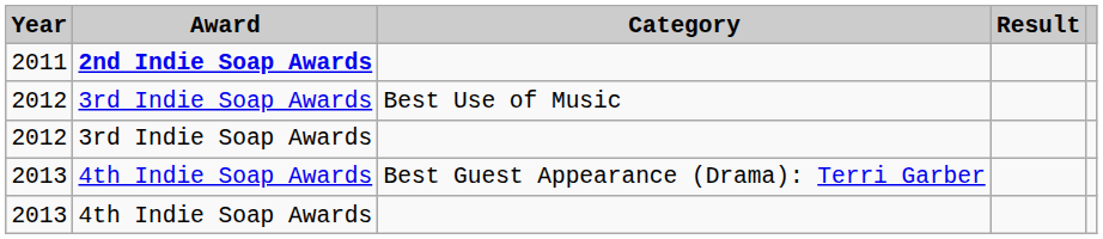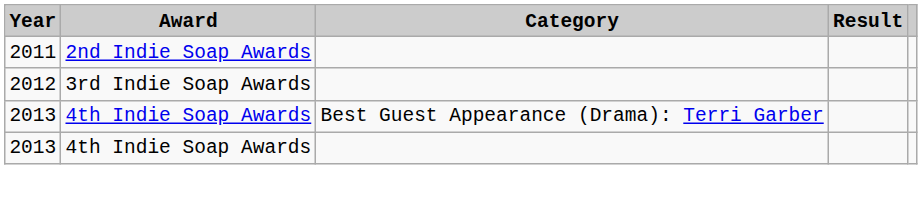 <table class="wikitable" margin-right:auto; background:#fff;">
 <tr style="color:black">
 <th style="background:#ccc;">Year</th>
 <th style="background:#ccc;">Award</th>
 <th style="background:#ccc;">Category</th>
 <th style="background:#ccc;">Result</th>
 <th style="background:#ccc;"></th>
 </tr>
 <tr>
 <td>2011</td>
-<td><strong><a href='#'>2nd Indie Soap Awards</a></strong></td>
+<td><a href='#'>2nd Indie Soap Awards</a></td>
 <td></td>
-<td></td>
-<td align=center></td>
-</tr>
-<tr>
-<td>2012</td>
-<td><a href='#'>3rd Indie Soap Awards</a></td>
-<td>Best Use of Music</td>
 <td></td>
 <td align=center></td>
 </tr>
 <tr>
 <td>2012</td>
 <td>3rd Indie Soap Awards</td>
 <td></td>
 <td></td>
 <td align=center></td>
 </tr>
 <tr>
 <td>2013</td>
 <td><a href='#'>4th Indie Soap Awards</a></td>
 <td>Best Guest Appearance (Drama): <a href='#'>Terri Garber</a></td>
 <td></td>
 <td align=center></td>
 </tr>
 <tr>
 <td>2013</td>
 <td>4th Indie Soap Awards</td>
 <td></td>
 <td></td>
 <td align=center></td>
 </tr>
 </table>
